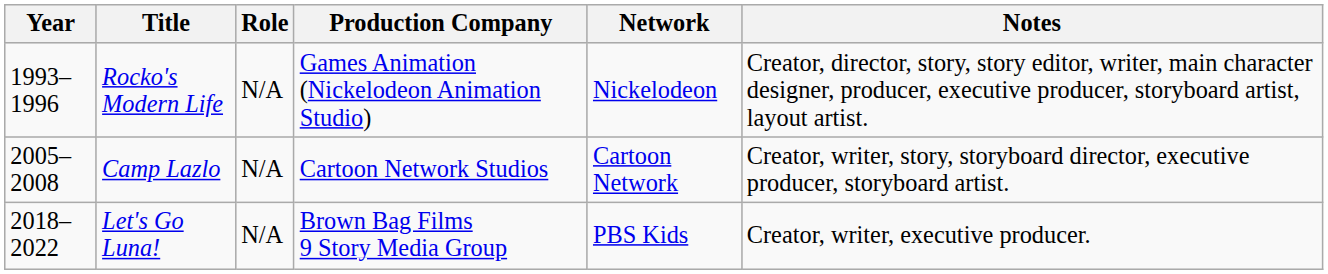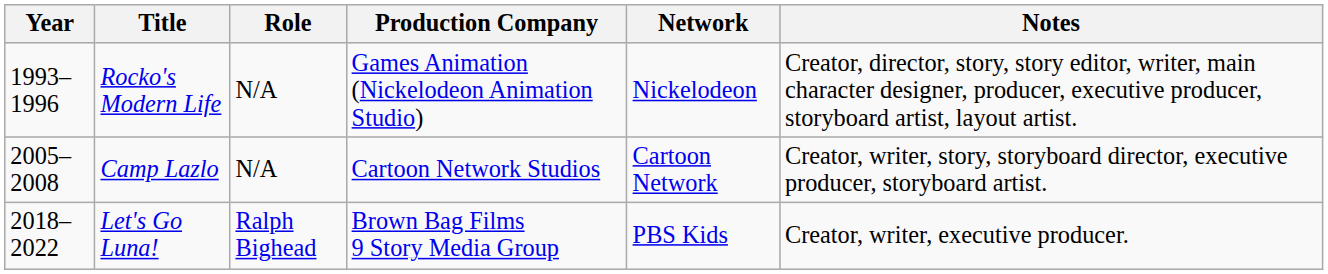 <table class="wikitable sortable">
 <tr>
 <th>Year</th>
 <th>Title</th>
 <th>Role</th>
 <th>Production Company</th>
 <th>Network</th>
 <th>Notes</th>
 </tr>
 <tr>
 <td>1993–1996</td>
 <td><em><a href='#'>Rocko's Modern Life</a></em></td>
 <td>N/A</td>
 <td><a href='#'>Games Animation</a> (<a href='#'>Nickelodeon Animation Studio</a>)</td>
 <td><a href='#'>Nickelodeon</a></td>
 <td>Creator, director, story, story editor, writer, main character designer, producer, executive producer, storyboard artist, layout artist.</td>
 </tr>
 <tr>
 <td>2005–2008</td>
 <td><em><a href='#'>Camp Lazlo</a></em></td>
 <td>N/A</td>
 <td><a href='#'>Cartoon Network Studios</a></td>
 <td><a href='#'>Cartoon Network</a></td>
 <td>Creator, writer, story, storyboard director, executive producer, storyboard artist.</td>
 </tr>
 <tr>
 <td>2018–2022</td>
 <td><em><a href='#'>Let's Go Luna!</a></em></td>
-<td>N/A</td>
+<td><a href='#'>Ralph Bighead</a></td>
 <td><a href='#'>Brown Bag Films</a><br><a href='#'>9 Story Media Group</a></td>
 <td><a href='#'>PBS Kids</a></td>
 <td>Creator, writer, executive producer.</td>
 </tr>
 </table>
